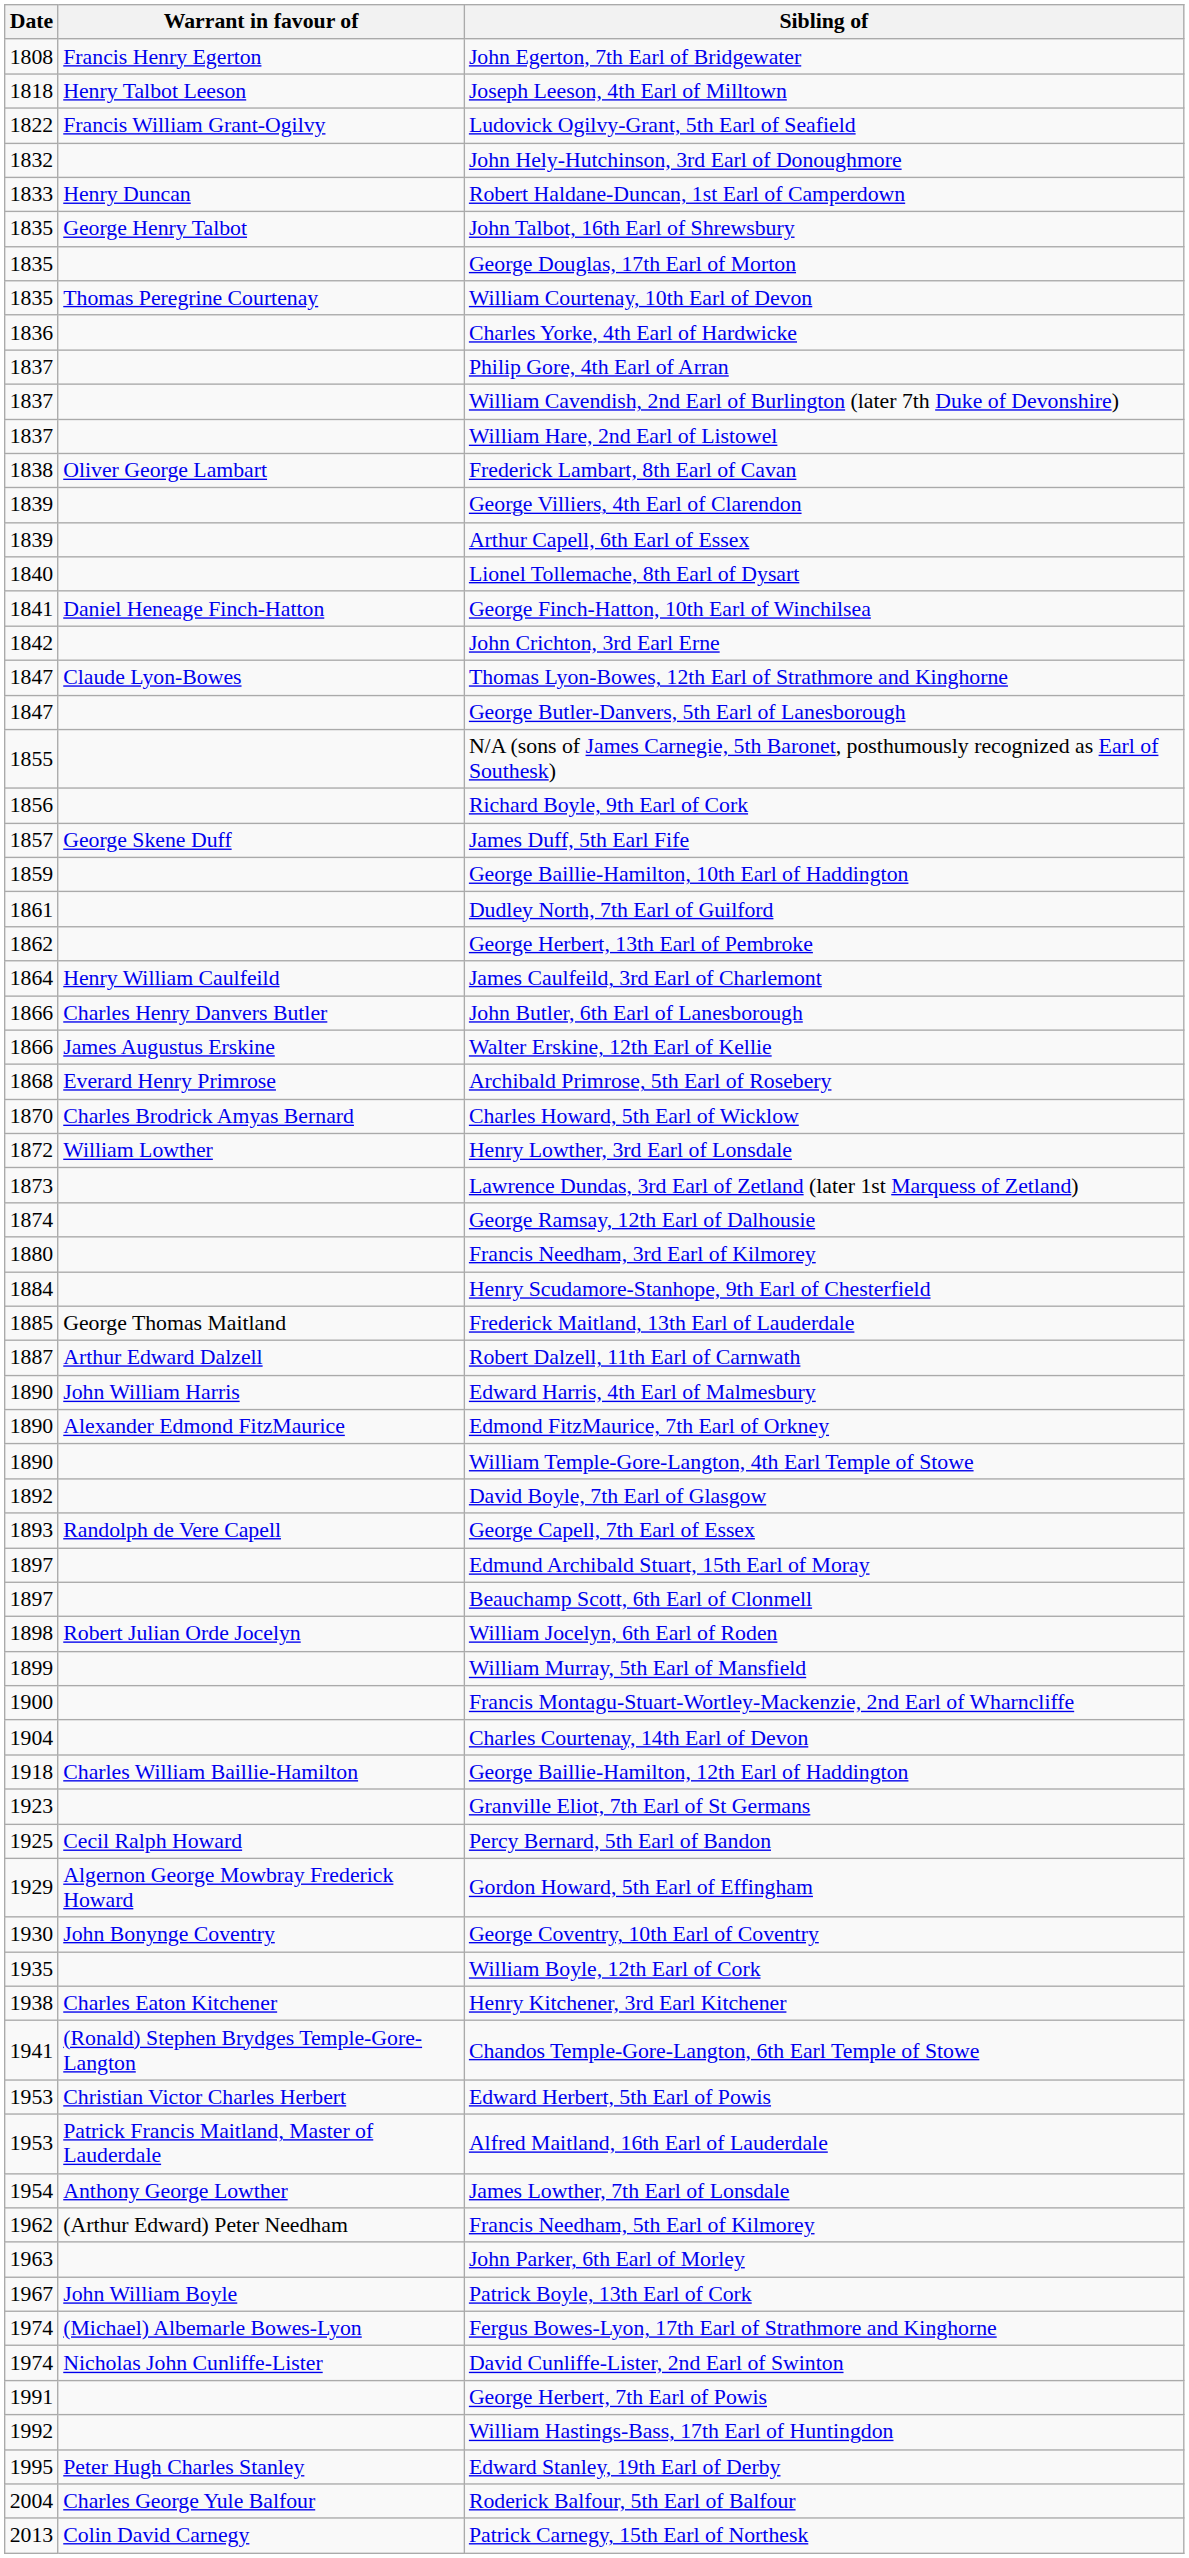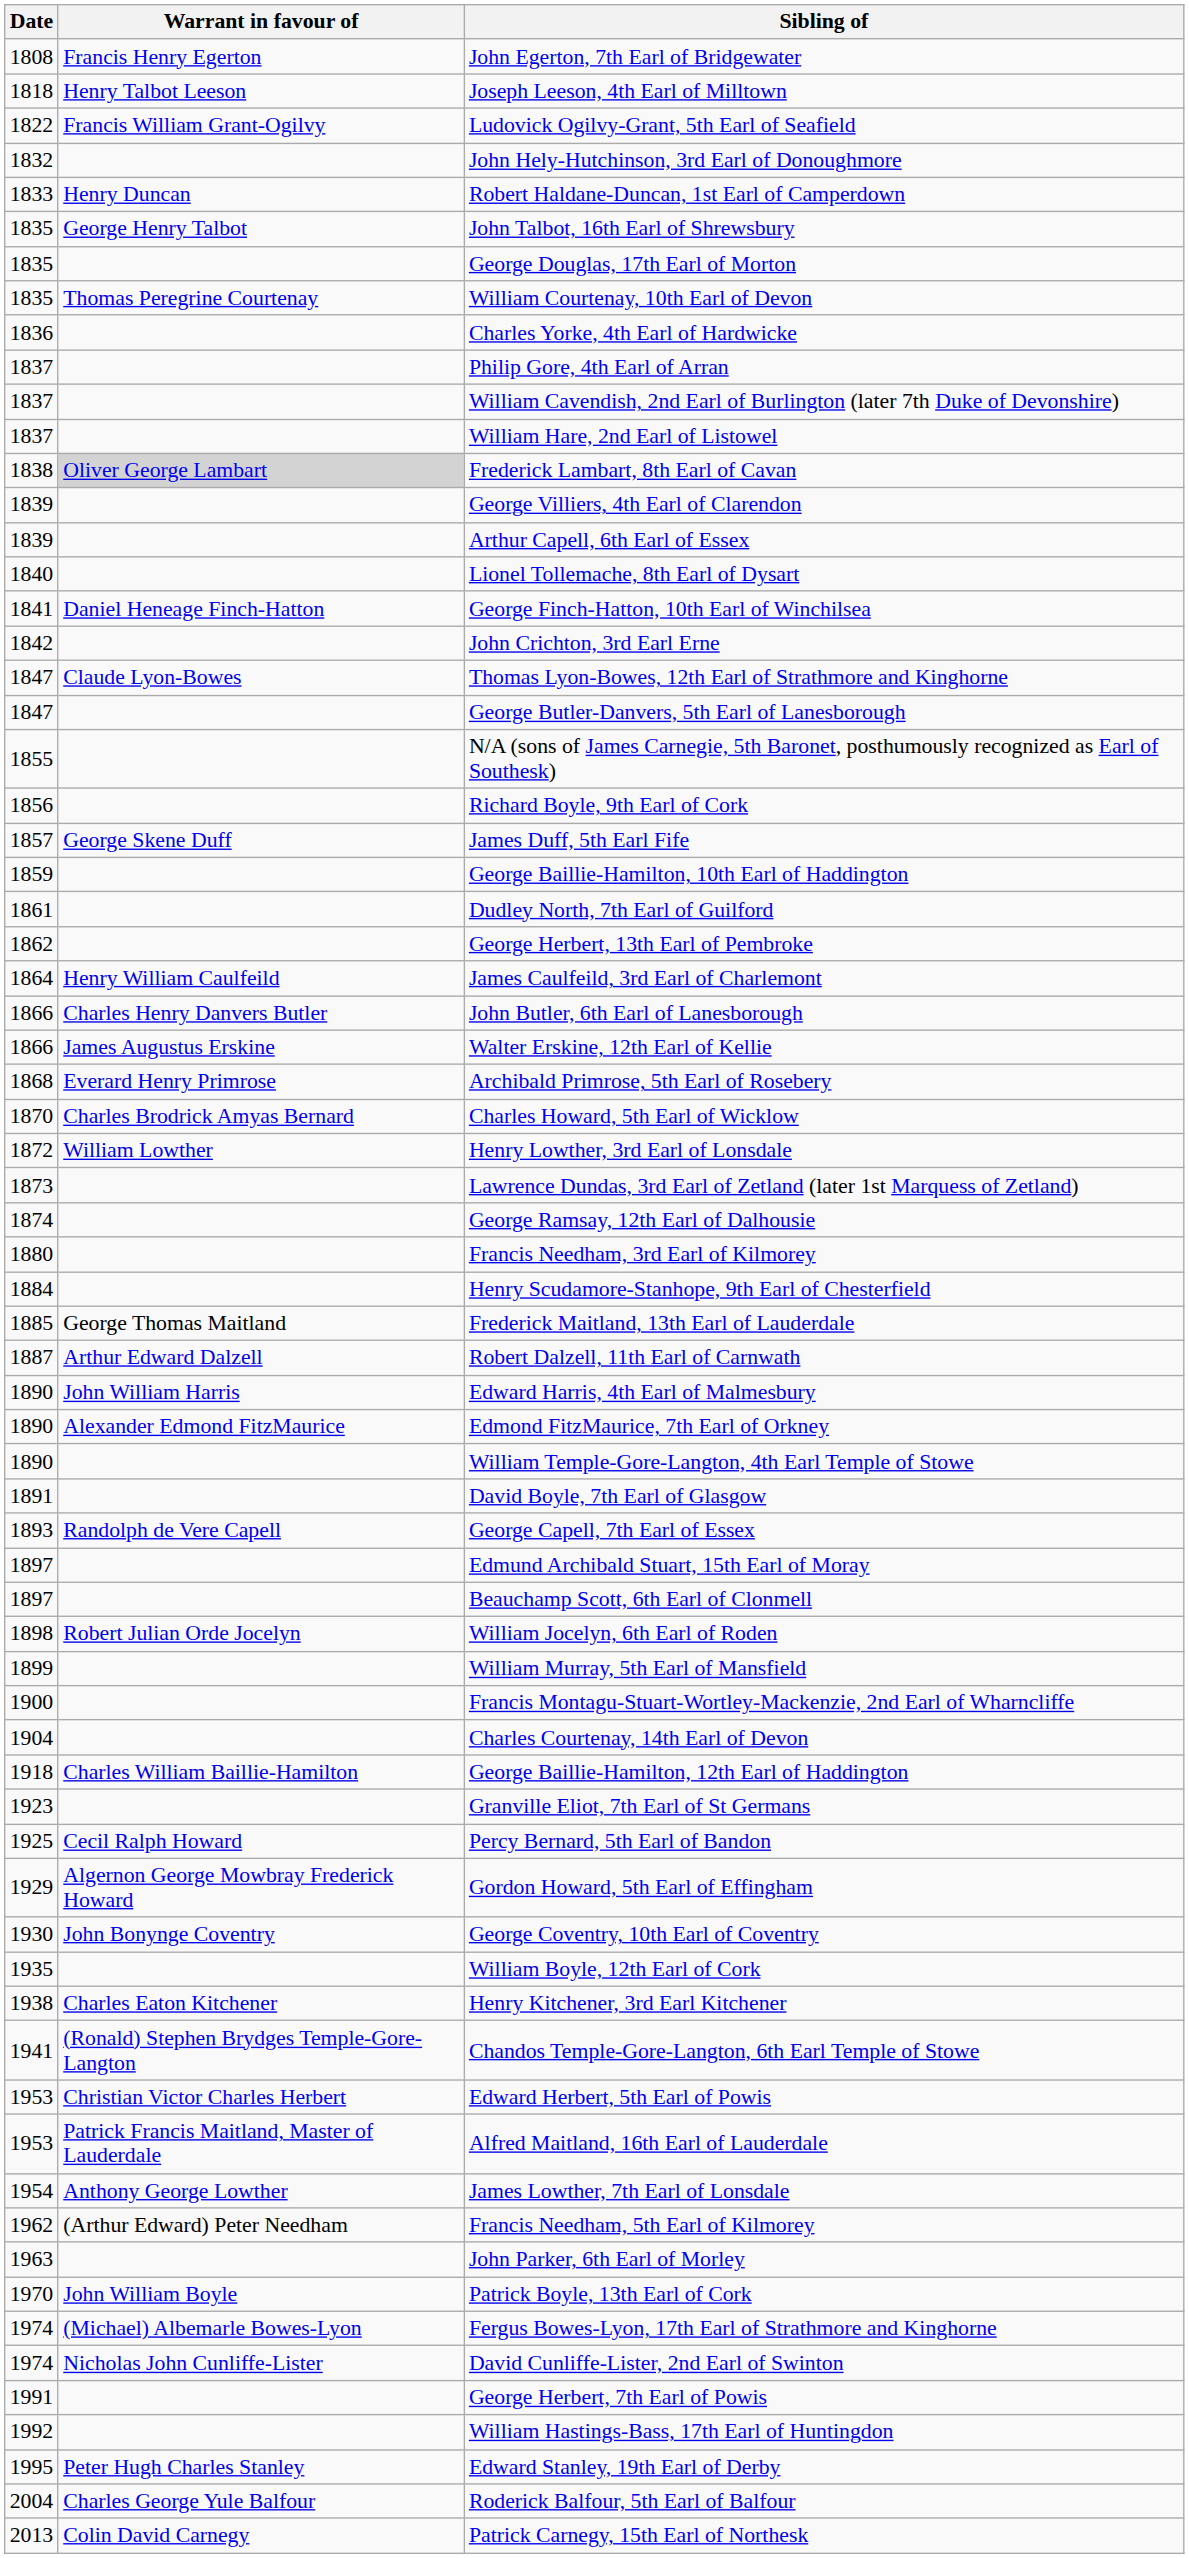 <table class="wikitable">
 <tr>
 <th>Date</th>
 <th>Warrant in favour of</th>
 <th>Sibling of</th>
 </tr>
 <tr>
 <td>1808</td>
 <td><a href='#'>Francis Henry Egerton</a></td>
 <td><a href='#'>John Egerton, 7th Earl of Bridgewater</a></td>
 </tr>
 <tr>
 <td>1818</td>
 <td><a href='#'>Henry Talbot Leeson</a></td>
 <td><a href='#'>Joseph Leeson, 4th Earl of Milltown</a></td>
 </tr>
 <tr>
 <td>1822</td>
 <td><a href='#'>Francis William Grant-Ogilvy</a></td>
 <td><a href='#'>Ludovick Ogilvy-Grant, 5th Earl of Seafield</a></td>
 </tr>
 <tr>
 <td>1832</td>
 <td></td>
 <td><a href='#'>John Hely-Hutchinson, 3rd Earl of Donoughmore</a></td>
 </tr>
 <tr>
 <td>1833</td>
 <td><a href='#'>Henry Duncan</a></td>
 <td><a href='#'>Robert Haldane-Duncan, 1st Earl of Camperdown</a></td>
 </tr>
 <tr>
 <td>1835</td>
 <td><a href='#'>George Henry Talbot</a></td>
 <td><a href='#'>John Talbot, 16th Earl of Shrewsbury</a></td>
 </tr>
 <tr>
 <td>1835</td>
 <td></td>
 <td><a href='#'>George Douglas, 17th Earl of Morton</a></td>
 </tr>
 <tr>
 <td>1835</td>
 <td><a href='#'>Thomas Peregrine Courtenay</a></td>
 <td><a href='#'>William Courtenay, 10th Earl of Devon</a></td>
 </tr>
 <tr>
 <td>1836</td>
 <td></td>
 <td><a href='#'>Charles Yorke, 4th Earl of Hardwicke</a></td>
 </tr>
 <tr>
 <td>1837</td>
 <td></td>
 <td><a href='#'>Philip Gore, 4th Earl of Arran</a></td>
 </tr>
 <tr>
 <td>1837</td>
 <td></td>
 <td><a href='#'>William Cavendish, 2nd Earl of Burlington</a> (later 7th <a href='#'>Duke of Devonshire</a>)</td>
 </tr>
 <tr>
 <td>1837</td>
 <td></td>
 <td><a href='#'>William Hare, 2nd Earl of Listowel</a></td>
 </tr>
 <tr>
 <td>1838</td>
-<td><a href='#'>Oliver George Lambart</a></td>
+<td style="background: lightgrey;"><a href='#'>Oliver George Lambart</a></td>
 <td><a href='#'>Frederick Lambart, 8th Earl of Cavan</a></td>
 </tr>
 <tr>
 <td>1839</td>
 <td></td>
 <td><a href='#'>George Villiers, 4th Earl of Clarendon</a></td>
 </tr>
 <tr>
 <td>1839</td>
 <td></td>
 <td><a href='#'>Arthur Capell, 6th Earl of Essex</a></td>
 </tr>
 <tr>
 <td>1840</td>
 <td></td>
 <td><a href='#'>Lionel Tollemache, 8th Earl of Dysart</a></td>
 </tr>
 <tr>
 <td>1841</td>
 <td><a href='#'>Daniel Heneage Finch-Hatton</a></td>
 <td><a href='#'>George Finch-Hatton, 10th Earl of Winchilsea</a></td>
 </tr>
 <tr>
 <td>1842</td>
 <td></td>
 <td><a href='#'>John Crichton, 3rd Earl Erne</a></td>
 </tr>
 <tr>
 <td>1847</td>
 <td><a href='#'>Claude Lyon-Bowes</a></td>
 <td><a href='#'>Thomas Lyon-Bowes, 12th Earl of Strathmore and Kinghorne</a></td>
 </tr>
 <tr>
 <td>1847</td>
 <td></td>
 <td><a href='#'>George Butler-Danvers, 5th Earl of Lanesborough</a></td>
 </tr>
 <tr>
 <td>1855</td>
 <td></td>
 <td>N/A (sons of <a href='#'>James Carnegie, 5th Baronet</a>, posthumously recognized as <a href='#'>Earl of Southesk</a>)</td>
 </tr>
 <tr>
 <td>1856</td>
 <td></td>
 <td><a href='#'>Richard Boyle, 9th Earl of Cork</a></td>
 </tr>
 <tr>
 <td>1857</td>
 <td><a href='#'>George Skene Duff</a></td>
 <td><a href='#'>James Duff, 5th Earl Fife</a></td>
 </tr>
 <tr>
 <td>1859</td>
 <td></td>
 <td><a href='#'>George Baillie-Hamilton, 10th Earl of Haddington</a></td>
 </tr>
 <tr>
 <td>1861</td>
 <td></td>
 <td><a href='#'>Dudley North, 7th Earl of Guilford</a></td>
 </tr>
 <tr>
 <td>1862</td>
 <td></td>
 <td><a href='#'>George Herbert, 13th Earl of Pembroke</a></td>
 </tr>
 <tr>
 <td>1864</td>
 <td><a href='#'>Henry William Caulfeild</a></td>
 <td><a href='#'>James Caulfeild, 3rd Earl of Charlemont</a></td>
 </tr>
 <tr>
 <td>1866</td>
 <td><a href='#'>Charles Henry Danvers Butler</a></td>
 <td><a href='#'>John Butler, 6th Earl of Lanesborough</a></td>
 </tr>
 <tr>
 <td>1866</td>
 <td><a href='#'>James Augustus Erskine</a></td>
 <td><a href='#'>Walter Erskine, 12th Earl of Kellie</a></td>
 </tr>
 <tr>
 <td>1868</td>
 <td><a href='#'>Everard Henry Primrose</a></td>
 <td><a href='#'>Archibald Primrose, 5th Earl of Rosebery</a></td>
 </tr>
 <tr>
 <td>1870</td>
 <td><a href='#'>Charles Brodrick Amyas Bernard</a></td>
 <td><a href='#'>Charles Howard, 5th Earl of Wicklow</a></td>
 </tr>
 <tr>
 <td>1872</td>
 <td><a href='#'>William Lowther</a></td>
 <td><a href='#'>Henry Lowther, 3rd Earl of Lonsdale</a></td>
 </tr>
 <tr>
 <td>1873</td>
 <td></td>
 <td><a href='#'>Lawrence Dundas, 3rd Earl of Zetland</a> (later 1st <a href='#'>Marquess of Zetland</a>)</td>
 </tr>
 <tr>
 <td>1874</td>
 <td></td>
 <td><a href='#'>George Ramsay, 12th Earl of Dalhousie</a></td>
 </tr>
 <tr>
 <td>1880</td>
 <td></td>
 <td><a href='#'>Francis Needham, 3rd Earl of Kilmorey</a></td>
 </tr>
 <tr>
 <td>1884</td>
 <td></td>
 <td><a href='#'>Henry Scudamore-Stanhope, 9th Earl of Chesterfield</a></td>
 </tr>
 <tr>
 <td>1885</td>
 <td>George Thomas Maitland</td>
 <td><a href='#'>Frederick Maitland, 13th Earl of Lauderdale</a></td>
 </tr>
 <tr>
 <td>1887</td>
 <td><a href='#'>Arthur Edward Dalzell</a></td>
 <td><a href='#'>Robert Dalzell, 11th Earl of Carnwath</a></td>
 </tr>
 <tr>
 <td>1890</td>
 <td><a href='#'>John William Harris</a></td>
 <td><a href='#'>Edward Harris, 4th Earl of Malmesbury</a></td>
 </tr>
 <tr>
 <td>1890</td>
 <td><a href='#'>Alexander Edmond FitzMaurice</a></td>
 <td><a href='#'>Edmond FitzMaurice, 7th Earl of Orkney</a></td>
 </tr>
 <tr>
 <td>1890</td>
 <td></td>
 <td><a href='#'>William Temple-Gore-Langton, 4th Earl Temple of Stowe</a></td>
 </tr>
 <tr>
-<td>1892</td>
+<td>1891</td>
 <td></td>
 <td><a href='#'>David Boyle, 7th Earl of Glasgow</a></td>
 </tr>
 <tr>
 <td>1893</td>
 <td><a href='#'>Randolph de Vere Capell</a></td>
 <td><a href='#'>George Capell, 7th Earl of Essex</a></td>
 </tr>
 <tr>
 <td>1897</td>
 <td></td>
 <td><a href='#'>Edmund Archibald Stuart, 15th Earl of Moray</a></td>
 </tr>
 <tr>
 <td>1897</td>
 <td></td>
 <td><a href='#'>Beauchamp Scott, 6th Earl of Clonmell</a></td>
 </tr>
 <tr>
 <td>1898</td>
 <td><a href='#'>Robert Julian Orde Jocelyn</a></td>
 <td><a href='#'>William Jocelyn, 6th Earl of Roden</a></td>
 </tr>
 <tr>
 <td>1899</td>
 <td></td>
 <td><a href='#'>William Murray, 5th Earl of Mansfield</a></td>
 </tr>
 <tr>
 <td>1900</td>
 <td></td>
 <td><a href='#'>Francis Montagu-Stuart-Wortley-Mackenzie, 2nd Earl of Wharncliffe</a></td>
 </tr>
 <tr>
 <td>1904</td>
 <td></td>
 <td><a href='#'>Charles Courtenay, 14th Earl of Devon</a></td>
 </tr>
 <tr>
 <td>1918</td>
 <td><a href='#'>Charles William Baillie-Hamilton</a></td>
 <td><a href='#'>George Baillie-Hamilton, 12th Earl of Haddington</a></td>
 </tr>
 <tr>
 <td>1923</td>
 <td></td>
 <td><a href='#'>Granville Eliot, 7th Earl of St Germans</a></td>
 </tr>
 <tr>
 <td>1925</td>
 <td><a href='#'>Cecil Ralph Howard</a></td>
 <td><a href='#'>Percy Bernard, 5th Earl of Bandon</a></td>
 </tr>
 <tr>
 <td>1929</td>
 <td><a href='#'>Algernon George Mowbray Frederick Howard</a></td>
 <td><a href='#'>Gordon Howard, 5th Earl of Effingham</a></td>
 </tr>
 <tr>
 <td>1930</td>
 <td><a href='#'>John Bonynge Coventry</a></td>
 <td><a href='#'>George Coventry, 10th Earl of Coventry</a></td>
 </tr>
 <tr>
 <td>1935</td>
 <td></td>
 <td><a href='#'>William Boyle, 12th Earl of Cork</a></td>
 </tr>
 <tr>
 <td>1938</td>
 <td><a href='#'>Charles Eaton Kitchener</a></td>
 <td><a href='#'>Henry Kitchener, 3rd Earl Kitchener</a></td>
 </tr>
 <tr>
 <td>1941</td>
 <td><a href='#'>(Ronald) Stephen Brydges Temple-Gore-Langton</a></td>
 <td><a href='#'>Chandos Temple-Gore-Langton, 6th Earl Temple of Stowe</a></td>
 </tr>
 <tr>
 <td>1953</td>
 <td><a href='#'>Christian Victor Charles Herbert</a></td>
 <td><a href='#'>Edward Herbert, 5th Earl of Powis</a></td>
 </tr>
 <tr>
 <td>1953</td>
 <td><a href='#'>Patrick Francis Maitland, Master of Lauderdale</a></td>
 <td><a href='#'>Alfred Maitland, 16th Earl of Lauderdale</a></td>
 </tr>
 <tr>
 <td>1954</td>
 <td><a href='#'>Anthony George Lowther</a></td>
 <td><a href='#'>James Lowther, 7th Earl of Lonsdale</a></td>
 </tr>
 <tr>
 <td>1962</td>
 <td>(Arthur Edward) Peter Needham</td>
 <td><a href='#'>Francis Needham, 5th Earl of Kilmorey</a></td>
 </tr>
 <tr>
 <td>1963</td>
 <td></td>
 <td><a href='#'>John Parker, 6th Earl of Morley</a></td>
 </tr>
 <tr>
-<td>1967</td>
+<td>1970</td>
 <td><a href='#'>John William Boyle</a></td>
 <td><a href='#'>Patrick Boyle, 13th Earl of Cork</a></td>
 </tr>
 <tr>
 <td>1974</td>
 <td><a href='#'>(Michael) Albemarle Bowes-Lyon</a></td>
 <td><a href='#'>Fergus Bowes-Lyon, 17th Earl of Strathmore and Kinghorne</a></td>
 </tr>
 <tr>
 <td>1974</td>
 <td><a href='#'>Nicholas John Cunliffe-Lister</a></td>
 <td><a href='#'>David Cunliffe-Lister, 2nd Earl of Swinton</a></td>
 </tr>
 <tr>
 <td>1991</td>
 <td></td>
 <td><a href='#'>George Herbert, 7th Earl of Powis</a></td>
 </tr>
 <tr>
 <td>1992</td>
 <td></td>
 <td><a href='#'>William Hastings-Bass, 17th Earl of Huntingdon</a></td>
 </tr>
 <tr>
 <td>1995</td>
 <td><a href='#'>Peter Hugh Charles Stanley</a></td>
 <td><a href='#'>Edward Stanley, 19th Earl of Derby</a></td>
 </tr>
 <tr>
 <td>2004</td>
 <td><a href='#'>Charles George Yule Balfour</a></td>
 <td><a href='#'>Roderick Balfour, 5th Earl of Balfour</a></td>
 </tr>
 <tr>
 <td>2013</td>
 <td><a href='#'>Colin David Carnegy</a></td>
 <td><a href='#'>Patrick Carnegy, 15th Earl of Northesk</a></td>
 </tr>
 </table>
